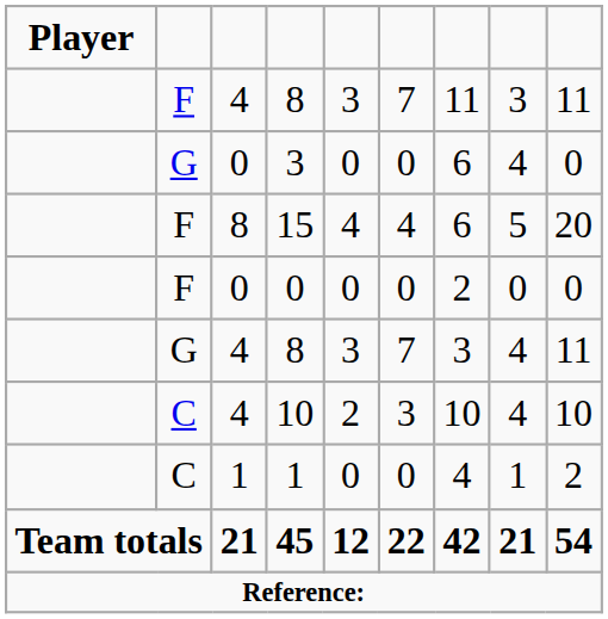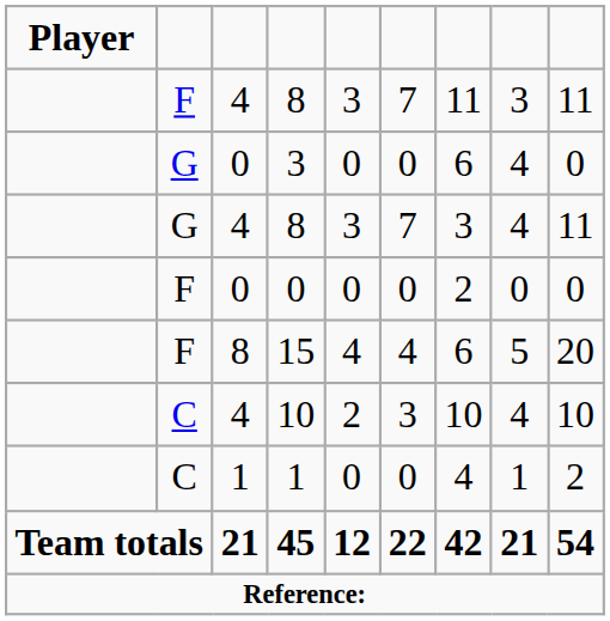 <table class="wikitable sortable" style="text-align: center; font-size:95%">
 <tr>
 <td><strong>Player</strong></td>
 <td><strong></strong></td>
 <td><strong></strong></td>
 <td><strong></strong></td>
 <td><strong></strong></td>
 <td><strong></strong></td>
 <td><strong></strong></td>
 <td><strong></strong></td>
 <td><strong></strong></td>
 </tr>
 <tr>
 <td></td>
 <td><a href='#'>F</a></td>
 <td>4</td>
 <td>8</td>
 <td>3</td>
 <td>7</td>
 <td>11</td>
 <td>3</td>
 <td>11</td>
 </tr>
 <tr>
 <td></td>
 <td><a href='#'>G</a></td>
 <td>0</td>
 <td>3</td>
 <td>0</td>
 <td>0</td>
 <td>6</td>
 <td>4</td>
 <td>0</td>
 </tr>
 <tr>
 <td></td>
-<td>F</td>
+<td>G</td>
+<td>4</td>
 <td>8</td>
-<td>15</td>
+<td>3</td>
+<td>7</td>
+<td>3</td>
 <td>4</td>
-<td>4</td>
-<td>6</td>
-<td>5</td>
-<td>20</td>
+<td>11</td>
 </tr>
 <tr>
 <td></td>
 <td>F</td>
 <td>0</td>
 <td>0</td>
 <td>0</td>
 <td>0</td>
 <td>2</td>
 <td>0</td>
 <td>0</td>
 </tr>
 <tr>
 <td></td>
-<td>G</td>
+<td>F</td>
+<td>8</td>
+<td>15</td>
 <td>4</td>
-<td>8</td>
-<td>3</td>
-<td>7</td>
-<td>3</td>
 <td>4</td>
-<td>11</td>
+<td>6</td>
+<td>5</td>
+<td>20</td>
 </tr>
 <tr>
 <td></td>
 <td><a href='#'>C</a></td>
 <td>4</td>
 <td>10</td>
 <td>2</td>
 <td>3</td>
 <td>10</td>
 <td>4</td>
 <td>10</td>
 </tr>
 <tr>
 <td></td>
 <td>C</td>
 <td>1</td>
 <td>1</td>
 <td>0</td>
 <td>0</td>
 <td>4</td>
 <td>1</td>
 <td>2</td>
 </tr>
 <tr class="sortbottom">
 <td style="text-align:center;" colspan="2"><strong>Team totals</strong></td>
 <td><strong>21</strong></td>
 <td><strong>45</strong></td>
 <td><strong>12</strong></td>
 <td><strong>22</strong></td>
 <td><strong>42</strong></td>
 <td><strong>21</strong></td>
 <td><strong>54</strong></td>
 </tr>
 <tr>
 <td colspan="9" style="font-size: 8pt" align="center"><strong>Reference:</strong></td>
 </tr>
 </table>
